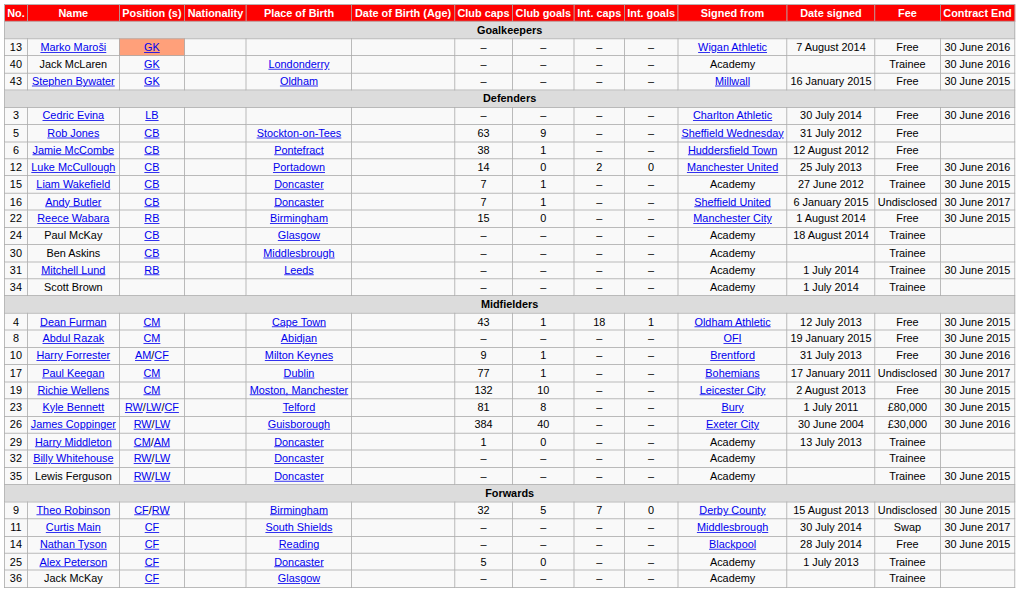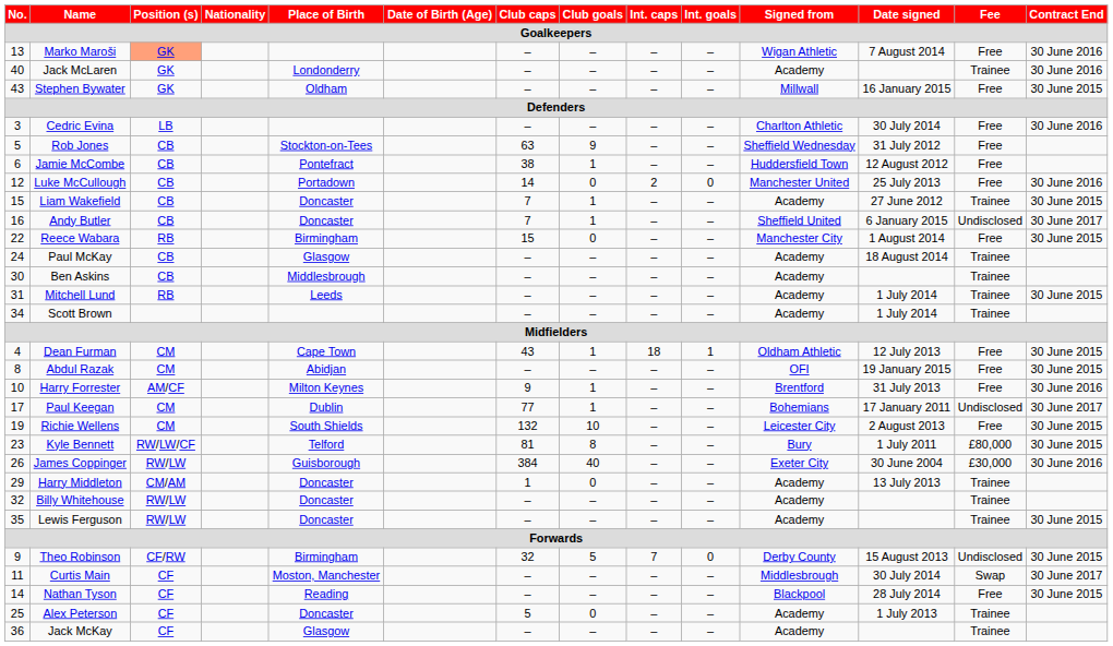 <table class="wikitable" style="text-align:center; font-size:85%; width:100%;">
 <tr>
 <th style="background:red; color:white; text-align:center;">No.</th>
 <th style="background:red; color:white; text-align:center;">Name</th>
 <th style="background:red; color:white; text-align:center;">Position (s)</th>
 <th style="background:red; color:white; text-align:center;">Nationality</th>
 <th style="background:red; color:white; text-align:center;">Place of Birth</th>
 <th style="background:red; color:white; text-align:center;">Date of Birth (Age)</th>
 <th style="background:red; color:white; text-align:center;">Club caps</th>
 <th style="background:red; color:white; text-align:center;">Club goals</th>
 <th style="background:red; color:white; text-align:center;">Int. caps</th>
 <th style="background:red; color:white; text-align:center;">Int. goals</th>
 <th style="background:red; color:white; text-align:center;">Signed from</th>
 <th style="background:red; color:white; text-align:center;">Date signed</th>
 <th style="background:red; color:white; text-align:center;">Fee</th>
 <th style="background:red; color:white; text-align:center;">Contract End</th>
 </tr>
 <tr>
 <th colspan="14" style="background:#dcdcdc; text-align:center;">Goalkeepers</th>
 </tr>
 <tr>
 <td>13</td>
 <td><a href='#'>Marko Maroši</a></td>
 <td style="background: lightsalmon;"><a href='#'>GK</a></td>
 <td></td>
 <td></td>
 <td></td>
 <td>–</td>
 <td>–</td>
 <td>–</td>
 <td>–</td>
 <td><a href='#'>Wigan Athletic</a></td>
 <td>7 August 2014</td>
 <td>Free</td>
 <td>30 June 2016</td>
 </tr>
 <tr>
 <td>40</td>
 <td>Jack McLaren</td>
 <td><a href='#'>GK</a></td>
 <td></td>
 <td><a href='#'>Londonderry</a></td>
 <td></td>
 <td>–</td>
 <td>–</td>
 <td>–</td>
 <td>–</td>
 <td>Academy</td>
 <td></td>
 <td>Trainee</td>
 <td>30 June 2016</td>
 </tr>
 <tr>
 <td>43</td>
 <td><a href='#'>Stephen Bywater</a></td>
 <td><a href='#'>GK</a></td>
 <td></td>
 <td><a href='#'>Oldham</a></td>
 <td></td>
 <td>–</td>
 <td>–</td>
 <td>–</td>
 <td>–</td>
 <td><a href='#'>Millwall</a></td>
 <td>16 January 2015</td>
 <td>Free</td>
 <td>30 June 2015</td>
 </tr>
 <tr>
 <th colspan="14" style="background:#dcdcdc; text-align:center;">Defenders</th>
 </tr>
 <tr>
 <td>3</td>
 <td><a href='#'>Cedric Evina</a></td>
 <td><a href='#'>LB</a></td>
 <td></td>
 <td></td>
 <td></td>
 <td>–</td>
 <td>–</td>
 <td>–</td>
 <td>–</td>
 <td><a href='#'>Charlton Athletic</a></td>
 <td>30 July 2014</td>
 <td>Free</td>
 <td>30 June 2016</td>
 </tr>
 <tr>
 <td>5</td>
 <td><a href='#'>Rob Jones</a></td>
 <td><a href='#'>CB</a></td>
 <td></td>
 <td><a href='#'>Stockton-on-Tees</a></td>
 <td></td>
 <td>63</td>
 <td>9</td>
 <td>–</td>
 <td>–</td>
 <td><a href='#'>Sheffield Wednesday</a></td>
 <td>31 July 2012</td>
 <td>Free</td>
 <td></td>
 </tr>
 <tr>
 <td>6</td>
 <td><a href='#'>Jamie McCombe</a></td>
 <td><a href='#'>CB</a></td>
 <td></td>
 <td><a href='#'>Pontefract</a></td>
 <td></td>
 <td>38</td>
 <td>1</td>
 <td>–</td>
 <td>–</td>
 <td><a href='#'>Huddersfield Town</a></td>
 <td>12 August 2012</td>
 <td>Free</td>
 <td></td>
 </tr>
 <tr>
 <td>12</td>
 <td><a href='#'>Luke McCullough</a></td>
 <td><a href='#'>CB</a></td>
 <td></td>
 <td><a href='#'>Portadown</a></td>
 <td></td>
 <td>14</td>
 <td>0</td>
 <td>2</td>
 <td>0</td>
 <td><a href='#'>Manchester United</a></td>
 <td>25 July 2013</td>
 <td>Free</td>
 <td>30 June 2016</td>
 </tr>
 <tr>
 <td>15</td>
 <td><a href='#'>Liam Wakefield</a></td>
 <td><a href='#'>CB</a></td>
 <td></td>
 <td><a href='#'>Doncaster</a></td>
 <td></td>
 <td>7</td>
 <td>1</td>
 <td>–</td>
 <td>–</td>
 <td>Academy</td>
 <td>27 June 2012</td>
 <td>Trainee</td>
 <td>30 June 2015</td>
 </tr>
 <tr>
 <td>16</td>
 <td><a href='#'>Andy Butler</a></td>
 <td><a href='#'>CB</a></td>
 <td></td>
 <td><a href='#'>Doncaster</a></td>
 <td></td>
 <td>7</td>
 <td>1</td>
 <td>–</td>
 <td>–</td>
 <td><a href='#'>Sheffield United</a></td>
 <td>6 January 2015</td>
 <td>Undisclosed</td>
 <td>30 June 2017</td>
 </tr>
 <tr>
 <td>22</td>
 <td><a href='#'>Reece Wabara</a></td>
 <td><a href='#'>RB</a></td>
 <td></td>
 <td><a href='#'>Birmingham</a></td>
 <td></td>
 <td>15</td>
 <td>0</td>
 <td>–</td>
 <td>–</td>
 <td><a href='#'>Manchester City</a></td>
 <td>1 August 2014</td>
 <td>Free</td>
 <td>30 June 2015</td>
 </tr>
 <tr>
 <td>24</td>
 <td>Paul McKay</td>
 <td><a href='#'>CB</a></td>
 <td></td>
 <td><a href='#'>Glasgow</a></td>
 <td></td>
 <td>–</td>
 <td>–</td>
 <td>–</td>
 <td>–</td>
 <td>Academy</td>
 <td>18 August 2014</td>
 <td>Trainee</td>
 <td></td>
 </tr>
 <tr>
 <td>30</td>
 <td>Ben Askins</td>
 <td><a href='#'>CB</a></td>
 <td></td>
 <td><a href='#'>Middlesbrough</a></td>
 <td></td>
 <td>–</td>
 <td>–</td>
 <td>–</td>
 <td>–</td>
 <td>Academy</td>
 <td></td>
 <td>Trainee</td>
 <td></td>
 </tr>
 <tr>
 <td>31</td>
 <td><a href='#'>Mitchell Lund</a></td>
 <td><a href='#'>RB</a></td>
 <td></td>
 <td><a href='#'>Leeds</a></td>
 <td></td>
 <td>–</td>
 <td>–</td>
 <td>–</td>
 <td>–</td>
 <td>Academy</td>
 <td>1 July 2014</td>
 <td>Trainee</td>
 <td>30 June 2015</td>
 </tr>
 <tr>
 <td>34</td>
 <td>Scott Brown</td>
 <td></td>
 <td></td>
 <td></td>
 <td></td>
 <td>–</td>
 <td>–</td>
 <td>–</td>
 <td>–</td>
 <td>Academy</td>
 <td>1 July 2014</td>
 <td>Trainee</td>
 <td></td>
 </tr>
 <tr>
 <th colspan="14" style="background:#dcdcdc; text-align:center;">Midfielders</th>
 </tr>
 <tr>
 <td>4</td>
 <td><a href='#'>Dean Furman</a></td>
 <td><a href='#'>CM</a></td>
 <td></td>
 <td><a href='#'>Cape Town</a></td>
 <td></td>
 <td>43</td>
 <td>1</td>
 <td>18</td>
 <td>1</td>
 <td><a href='#'>Oldham Athletic</a></td>
 <td>12 July 2013</td>
 <td>Free</td>
 <td>30 June 2015</td>
 </tr>
 <tr>
 <td>8</td>
 <td><a href='#'>Abdul Razak</a></td>
 <td><a href='#'>CM</a></td>
 <td></td>
 <td><a href='#'>Abidjan</a></td>
 <td></td>
 <td>–</td>
 <td>–</td>
 <td>–</td>
 <td>–</td>
 <td><a href='#'>OFI</a></td>
 <td>19 January 2015</td>
 <td>Free</td>
 <td>30 June 2015</td>
 </tr>
 <tr>
 <td>10</td>
 <td><a href='#'>Harry Forrester</a></td>
 <td><a href='#'>AM</a>/<a href='#'>CF</a></td>
 <td></td>
 <td><a href='#'>Milton Keynes</a></td>
 <td></td>
 <td>9</td>
 <td>1</td>
 <td>–</td>
 <td>–</td>
 <td><a href='#'>Brentford</a></td>
 <td>31 July 2013</td>
 <td>Free</td>
 <td>30 June 2016</td>
 </tr>
 <tr>
 <td>17</td>
 <td><a href='#'>Paul Keegan</a></td>
 <td><a href='#'>CM</a></td>
 <td></td>
 <td><a href='#'>Dublin</a></td>
 <td></td>
 <td>77</td>
 <td>1</td>
 <td>–</td>
 <td>–</td>
 <td><a href='#'>Bohemians</a></td>
 <td>17 January 2011</td>
 <td>Undisclosed</td>
 <td>30 June 2017</td>
 </tr>
 <tr>
 <td>19</td>
 <td><a href='#'>Richie Wellens</a></td>
 <td><a href='#'>CM</a></td>
 <td></td>
-<td><a href='#'>Moston, Manchester</a></td>
+<td><a href='#'>South Shields</a></td>
 <td></td>
 <td>132</td>
 <td>10</td>
 <td>–</td>
 <td>–</td>
 <td><a href='#'>Leicester City</a></td>
 <td>2 August 2013</td>
 <td>Free</td>
 <td>30 June 2015</td>
 </tr>
 <tr>
 <td>23</td>
 <td><a href='#'>Kyle Bennett</a></td>
 <td><a href='#'>RW</a>/<a href='#'>LW</a>/<a href='#'>CF</a></td>
 <td></td>
 <td><a href='#'>Telford</a></td>
 <td></td>
 <td>81</td>
 <td>8</td>
 <td>–</td>
 <td>–</td>
 <td><a href='#'>Bury</a></td>
 <td>1 July 2011</td>
 <td>£80,000</td>
 <td>30 June 2015</td>
 </tr>
 <tr>
 <td>26</td>
 <td><a href='#'>James Coppinger</a></td>
 <td><a href='#'>RW</a>/<a href='#'>LW</a></td>
 <td></td>
 <td><a href='#'>Guisborough</a></td>
 <td></td>
 <td>384</td>
 <td>40</td>
 <td>–</td>
 <td>–</td>
 <td><a href='#'>Exeter City</a></td>
 <td>30 June 2004</td>
 <td>£30,000</td>
 <td>30 June 2016</td>
 </tr>
 <tr>
 <td>29</td>
 <td><a href='#'>Harry Middleton</a></td>
 <td><a href='#'>CM</a>/<a href='#'>AM</a></td>
 <td></td>
 <td><a href='#'>Doncaster</a></td>
 <td></td>
 <td>1</td>
 <td>0</td>
 <td>–</td>
 <td>–</td>
 <td>Academy</td>
 <td>13 July 2013</td>
 <td>Trainee</td>
 <td></td>
 </tr>
 <tr>
 <td>32</td>
 <td><a href='#'>Billy Whitehouse</a></td>
 <td><a href='#'>RW</a>/<a href='#'>LW</a></td>
 <td></td>
 <td><a href='#'>Doncaster</a></td>
 <td></td>
 <td>–</td>
 <td>–</td>
 <td>–</td>
 <td>–</td>
 <td>Academy</td>
 <td></td>
 <td>Trainee</td>
 <td></td>
 </tr>
 <tr>
 <td>35</td>
 <td>Lewis Ferguson</td>
 <td><a href='#'>RW</a>/<a href='#'>LW</a></td>
 <td></td>
 <td><a href='#'>Doncaster</a></td>
 <td></td>
 <td>–</td>
 <td>–</td>
 <td>–</td>
 <td>–</td>
 <td>Academy</td>
 <td></td>
 <td>Trainee</td>
 <td>30 June 2015</td>
 </tr>
 <tr>
 <th colspan="14" style="background:#dcdcdc; text-align:center;">Forwards</th>
 </tr>
 <tr>
 <td>9</td>
 <td><a href='#'>Theo Robinson</a></td>
 <td><a href='#'>CF</a>/<a href='#'>RW</a></td>
 <td></td>
 <td><a href='#'>Birmingham</a></td>
 <td></td>
 <td>32</td>
 <td>5</td>
 <td>7</td>
 <td>0</td>
 <td><a href='#'>Derby County</a></td>
 <td>15 August 2013</td>
 <td>Undisclosed</td>
 <td>30 June 2015</td>
 </tr>
 <tr>
 <td>11</td>
 <td><a href='#'>Curtis Main</a></td>
 <td><a href='#'>CF</a></td>
 <td></td>
-<td><a href='#'>South Shields</a></td>
+<td><a href='#'>Moston, Manchester</a></td>
 <td></td>
 <td>–</td>
 <td>–</td>
 <td>–</td>
 <td>–</td>
 <td><a href='#'>Middlesbrough</a></td>
 <td>30 July 2014</td>
 <td>Swap</td>
 <td>30 June 2017</td>
 </tr>
 <tr>
 <td>14</td>
 <td><a href='#'>Nathan Tyson</a></td>
 <td><a href='#'>CF</a></td>
 <td></td>
 <td><a href='#'>Reading</a></td>
 <td></td>
 <td>–</td>
 <td>–</td>
 <td>–</td>
 <td>–</td>
 <td><a href='#'>Blackpool</a></td>
 <td>28 July 2014</td>
 <td>Free</td>
 <td>30 June 2015</td>
 </tr>
 <tr>
 <td>25</td>
 <td><a href='#'>Alex Peterson</a></td>
 <td><a href='#'>CF</a></td>
 <td></td>
 <td><a href='#'>Doncaster</a></td>
 <td></td>
 <td>5</td>
 <td>0</td>
 <td>–</td>
 <td>–</td>
 <td>Academy</td>
 <td>1 July 2013</td>
 <td>Trainee</td>
 <td></td>
 </tr>
 <tr>
 <td>36</td>
 <td>Jack McKay</td>
 <td><a href='#'>CF</a></td>
 <td></td>
 <td><a href='#'>Glasgow</a></td>
 <td></td>
 <td>–</td>
 <td>–</td>
 <td>–</td>
 <td>–</td>
 <td>Academy</td>
 <td></td>
 <td>Trainee</td>
 <td></td>
 </tr>
 </table>
